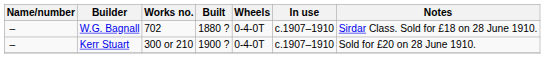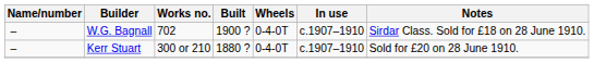 <table class="wikitable">
 <tr>
 <th>Name/number</th>
 <th>Builder</th>
 <th>Works no.</th>
 <th>Built</th>
 <th>Wheels</th>
 <th>In use</th>
 <th>Notes</th>
 </tr>
 <tr>
 <td> –</td>
 <td><a href='#'>W.G. Bagnall</a></td>
 <td>702</td>
-<td>1880 ?</td>
+<td>1900 ?</td>
 <td>0-4-0T</td>
 <td>c.1907–1910</td>
 <td><a href='#'>Sirdar</a> Class. Sold for £18 on 28 June 1910.</td>
 </tr>
 <tr>
 <td> –</td>
 <td><a href='#'>Kerr Stuart</a></td>
 <td>300 or 210</td>
-<td>1900 ?</td>
+<td>1880 ?</td>
 <td>0-4-0T</td>
 <td>c.1907–1910</td>
 <td>Sold for £20 on 28 June 1910.</td>
 </tr>
 <tr>
 </tr>
 </table>
